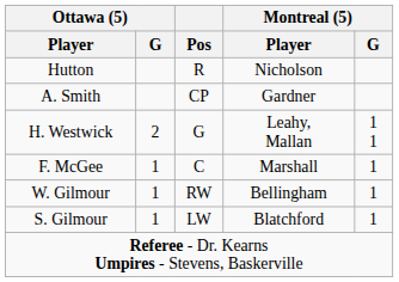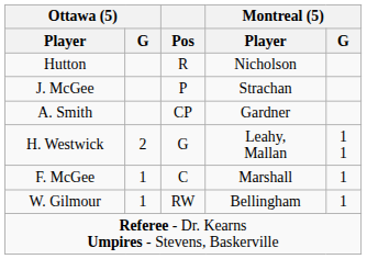 <table class="wikitable" style="text-align:center;">
 <tr>
 <th colspan="2">Ottawa (5)</th>
 <th></th>
 <th colspan="2">Montreal (5)</th>
 </tr>
 <tr>
 <th width="120">Player</th>
 <th width="30">G</th>
 <th width="40">Pos</th>
 <th width="120">Player</th>
 <th width="30">G</th>
 </tr>
 <tr>
 <td>Hutton</td>
 <td></td>
 <td>R</td>
 <td>Nicholson</td>
+<td></td>
+</tr>
+<tr>
+<td>J. McGee</td>
+<td></td>
+<td>P</td>
+<td>Strachan</td>
 <td></td>
 </tr>
 <tr>
 <td>A. Smith</td>
 <td></td>
 <td>CP</td>
 <td>Gardner</td>
 <td></td>
 </tr>
 <tr>
 <td>H. Westwick</td>
 <td>2</td>
 <td>G</td>
 <td>Leahy,<br>Mallan</td>
 <td>1<br>1</td>
 </tr>
 <tr>
 <td>F. McGee</td>
 <td>1</td>
 <td>C</td>
 <td>Marshall</td>
 <td>1</td>
 </tr>
 <tr>
 <td>W. Gilmour</td>
 <td>1</td>
 <td>RW</td>
 <td>Bellingham</td>
 <td>1</td>
 </tr>
 <tr>
-<td>S. Gilmour</td>
-<td>1</td>
-<td>LW</td>
-<td>Blatchford</td>
-<td>1</td>
-</tr>
-<tr>
 <td colspan="5"><strong>Referee</strong> - Dr. Kearns<br><strong>Umpires</strong> - Stevens, Baskerville</td>
 </tr>
 </table>
